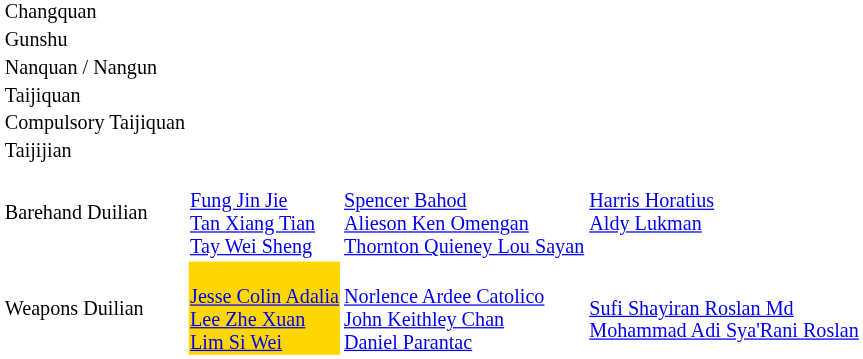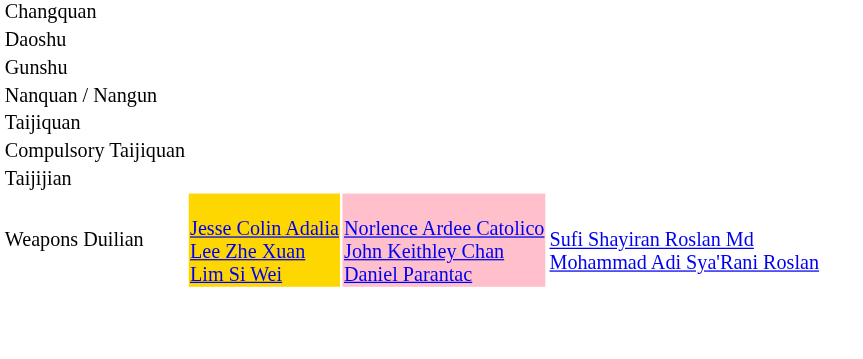 <table>
 <tr>
 <td>Changquan<br></td>
+<td></td>
+<td></td>
+<td></td>
+</tr>
+<tr>
+<td>Daoshu<br></td>
 <td></td>
 <td></td>
 <td></td>
 </tr>
 <tr>
 <td>Gunshu<br></td>
 <td></td>
 <td></td>
 <td></td>
 </tr>
 <tr>
 <td>Nanquan / Nangun<br></td>
 <td></td>
 <td></td>
 <td></td>
 </tr>
 <tr>
 <td>Taijiquan<br></td>
 <td></td>
 <td></td>
 <td></td>
 </tr>
 <tr>
 <td>Compulsory Taijiquan<br></td>
 <td></td>
 <td></td>
 <td></td>
 </tr>
 <tr>
 <td>Taijijian<br></td>
 <td></td>
 <td></td>
 <td></td>
 </tr>
 <tr>
-<td>Barehand Duilian<br></td>
-<td><br><a href='#'>Fung Jin Jie</a><br><a href='#'>Tan Xiang Tian</a><br><a href='#'>Tay Wei Sheng</a></td>
-<td><br><a href='#'>Spencer Bahod</a><br><a href='#'>Alieson Ken Omengan</a><br><a href='#'>Thornton Quieney Lou Sayan</a></td>
-<td valign="top"><br><a href='#'>Harris Horatius</a><br><a href='#'>Aldy Lukman</a></td>
-</tr>
-<tr>
 <td>Weapons Duilian<br></td>
 <td style="background: gold;"><br><a href='#'>Jesse Colin Adalia</a><br><a href='#'>Lee Zhe Xuan</a><br><a href='#'>Lim Si Wei</a></td>
-<td><br><a href='#'>Norlence Ardee Catolico</a><br><a href='#'>John Keithley Chan</a><br><a href='#'>Daniel Parantac</a></td>
+<td style="background: pink;"><br><a href='#'>Norlence Ardee Catolico</a><br><a href='#'>John Keithley Chan</a><br><a href='#'>Daniel Parantac</a></td>
 <td><br><a href='#'>Sufi Shayiran Roslan Md</a><br><a href='#'>Mohammad Adi Sya'Rani Roslan</a></td>
 </tr>
 </table>
